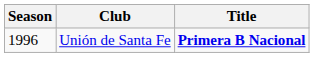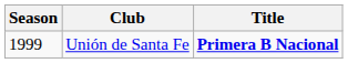 <table class="wikitable">
 <tr>
 <th>Season</th>
 <th>Club</th>
 <th>Title</th>
 </tr>
 <tr>
-<td>1996</td>
+<td>1999</td>
 <td><a href='#'>Unión de Santa Fe</a></td>
 <td><strong><a href='#'>Primera B Nacional</a></strong></td>
 </tr>
 </table>
